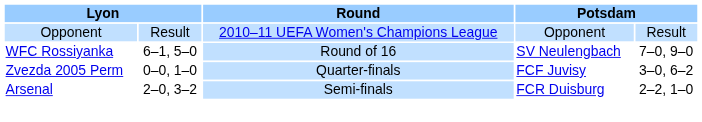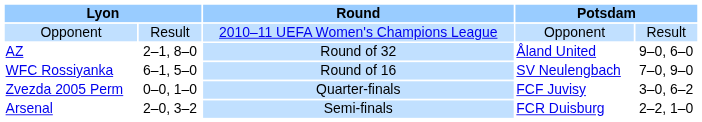 <table style="text-align:center; width:800px;">
 <tr valign=top bgcolor=#99ccff>
 <th colspan=2 style="width:1*">Lyon</th>
 <th>Round</th>
 <th colspan=2 style="width:1*">Potsdam</th>
 </tr>
 <tr valign=top bgcolor=#c1e0ff>
 <td>Opponent</td>
 <td>Result</td>
 <td bgcolor=#c1e0ff><a href='#'>2010–11 UEFA Women's Champions League</a></td>
 <td>Opponent</td>
 <td>Result</td>
+</tr>
+<tr>
+<td align=left> <a href='#'>AZ</a></td>
+<td>2–1, 8–0</td>
+<td bgcolor=#c1e0ff>Round of 32</td>
+<td align=left> <a href='#'>Åland United</a></td>
+<td>9–0, 6–0</td>
 </tr>
 <tr>
 <td align=left> <a href='#'>WFC Rossiyanka</a></td>
 <td>6–1, 5–0</td>
 <td bgcolor=#c1e0ff>Round of 16</td>
 <td align=left> <a href='#'>SV Neulengbach</a></td>
 <td>7–0, 9–0</td>
 </tr>
 <tr>
 <td align=left> <a href='#'>Zvezda 2005 Perm</a></td>
 <td>0–0, 1–0</td>
 <td bgcolor=#c1e0ff>Quarter-finals</td>
 <td align=left> <a href='#'>FCF Juvisy</a></td>
 <td>3–0, 6–2</td>
 </tr>
 <tr>
 <td align=left> <a href='#'>Arsenal</a></td>
 <td>2–0, 3–2</td>
 <td bgcolor=#c1e0ff>Semi-finals</td>
 <td align=left> <a href='#'>FCR Duisburg</a></td>
 <td>2–2, 1–0</td>
 </tr>
 </table>
